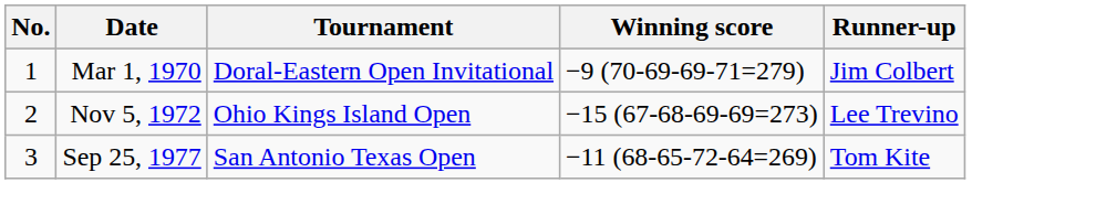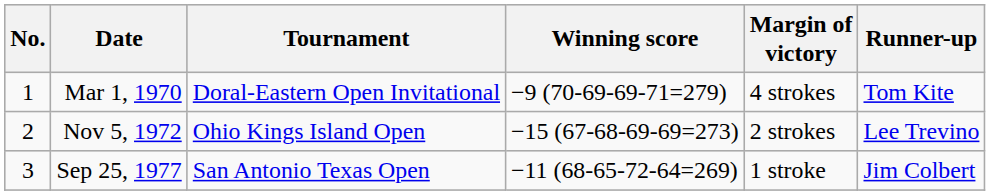 <table class="wikitable" style="font-size:95%;">
 <tr>
 <th>No.</th>
 <th>Date</th>
 <th>Tournament</th>
 <th>Winning score</th>
+<th>Margin of<br>victory</th>
 <th>Runner-up</th>
 </tr>
 <tr>
 <td align=center>1</td>
 <td align=right>Mar 1, <a href='#'>1970</a></td>
 <td><a href='#'>Doral-Eastern Open Invitational</a></td>
 <td>−9 (70-69-69-71=279)</td>
-<td> <a href='#'>Jim Colbert</a></td>
+<td>4 strokes</td>
+<td> <a href='#'>Tom Kite</a></td>
 </tr>
 <tr>
 <td align=center>2</td>
 <td align=right>Nov 5, <a href='#'>1972</a></td>
 <td><a href='#'>Ohio Kings Island Open</a></td>
 <td>−15 (67-68-69-69=273)</td>
+<td>2 strokes</td>
 <td> <a href='#'>Lee Trevino</a></td>
 </tr>
 <tr>
 <td align=center>3</td>
 <td align=right>Sep 25, <a href='#'>1977</a></td>
 <td><a href='#'>San Antonio Texas Open</a></td>
 <td>−11 (68-65-72-64=269)</td>
-<td> <a href='#'>Tom Kite</a></td>
+<td>1 stroke</td>
+<td> <a href='#'>Jim Colbert</a></td>
 </tr>
 </table>
